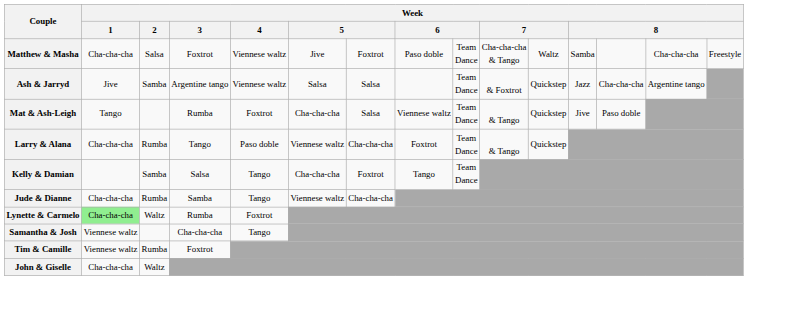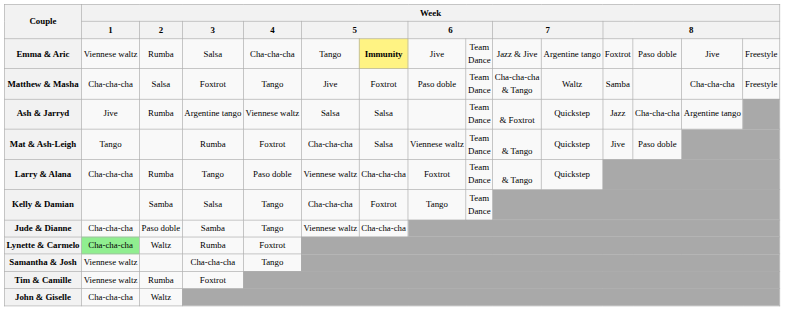 <table class="wikitable unsortable" style="text-align:center; font-size:85%; line-height:20px">
 <tr>
 <th rowspan="2">Couple</th>
 <th colspan="14">Week</th>
 </tr>
 <tr>
 <th scope="col">1</th>
 <th scope="col">2</th>
 <th scope="col">3</th>
 <th scope="col">4</th>
 <th scope="col" colspan="2">5</th>
 <th scope="col" colspan="2">6</th>
 <th scope="col" colspan="2">7</th>
 <th scope="col" colspan="4">8</th>
 </tr>
 <tr>
+<th scope="row">Emma & Aric</th>
+<td>Viennese waltz</td>
+<td>Rumba</td>
+<td>Salsa</td>
+<td>Cha-cha-cha</td>
+<td>Tango</td>
+<td bgcolor="fff383"><strong>Immunity</strong></td>
+<td>Jive</td>
+<td>Team<br>Dance</td>
+<td>Jazz & Jive</td>
+<td>Argentine tango</td>
+<td>Foxtrot</td>
+<td>Paso doble</td>
+<td>Jive</td>
+<td>Freestyle</td>
+</tr>
+<tr>
 <th scope="row">Matthew & Masha</th>
 <td>Cha-cha-cha</td>
 <td>Salsa</td>
 <td>Foxtrot</td>
-<td>Viennese waltz</td>
+<td>Tango</td>
 <td>Jive</td>
 <td>Foxtrot</td>
 <td>Paso doble</td>
 <td>Team<br>Dance</td>
 <td>Cha-cha-cha<br>& Tango</td>
 <td>Waltz</td>
 <td>Samba</td>
 <td></td>
 <td>Cha-cha-cha</td>
 <td>Freestyle</td>
 </tr>
 <tr>
 <th scope="row">Ash & Jarryd</th>
 <td>Jive</td>
-<td>Samba</td>
+<td>Rumba</td>
 <td>Argentine tango</td>
 <td>Viennese waltz</td>
 <td>Salsa</td>
 <td>Salsa</td>
 <td></td>
 <td>Team<br>Dance</td>
 <td><br>& Foxtrot</td>
 <td>Quickstep</td>
 <td>Jazz</td>
 <td>Cha-cha-cha</td>
 <td>Argentine tango</td>
 <td bgcolor="darkgray"></td>
 </tr>
 <tr>
 <th scope="row">Mat & Ash-Leigh</th>
 <td>Tango</td>
 <td></td>
 <td>Rumba</td>
 <td>Foxtrot</td>
 <td>Cha-cha-cha</td>
 <td>Salsa</td>
 <td>Viennese waltz</td>
 <td>Team<br>Dance</td>
 <td><br>& Tango</td>
 <td>Quickstep</td>
 <td>Jive</td>
 <td>Paso doble</td>
 <td colspan="2" style="background:darkgrey;"></td>
 </tr>
 <tr>
 <th scope="row">Larry & Alana</th>
 <td>Cha-cha-cha</td>
 <td>Rumba</td>
 <td>Tango</td>
 <td>Paso doble</td>
 <td>Viennese waltz</td>
 <td>Cha-cha-cha</td>
 <td>Foxtrot</td>
 <td>Team<br>Dance</td>
 <td><br>& Tango</td>
 <td>Quickstep</td>
 <td colspan="4" style="background:darkgrey;"></td>
 </tr>
 <tr>
 <th scope="row">Kelly & Damian</th>
 <td></td>
 <td>Samba</td>
 <td>Salsa</td>
 <td>Tango</td>
 <td>Cha-cha-cha</td>
 <td>Foxtrot</td>
 <td>Tango</td>
 <td>Team<br>Dance</td>
 <td colspan="6" style="background:darkgrey;"></td>
 </tr>
 <tr>
 <th scope="row">Jude & Dianne</th>
 <td>Cha-cha-cha</td>
-<td>Rumba</td>
+<td>Paso doble</td>
 <td>Samba</td>
 <td>Tango</td>
 <td>Viennese waltz</td>
 <td>Cha-cha-cha</td>
 <td colspan="8" style="background:darkgrey;"></td>
 </tr>
 <tr>
 <th scope="row">Lynette & Carmelo</th>
 <td style="background: lightgreen;">Cha-cha-cha</td>
 <td>Waltz</td>
 <td>Rumba</td>
 <td>Foxtrot</td>
 <td colspan="10" style="background:darkgrey;"></td>
 </tr>
 <tr>
 <th scope="row">Samantha & Josh</th>
 <td>Viennese waltz</td>
 <td></td>
 <td>Cha-cha-cha</td>
 <td>Tango</td>
 <td colspan="10" style="background:darkgrey;"></td>
 </tr>
 <tr>
 <th scope="row">Tim & Camille</th>
 <td>Viennese waltz</td>
 <td>Rumba</td>
 <td>Foxtrot</td>
 <td colspan="11" style="background:darkgrey;"></td>
 </tr>
 <tr>
 <th scope="row">John & Giselle</th>
 <td>Cha-cha-cha</td>
 <td>Waltz</td>
 <td colspan="12" style="background:darkgrey;"></td>
 </tr>
 </table>
